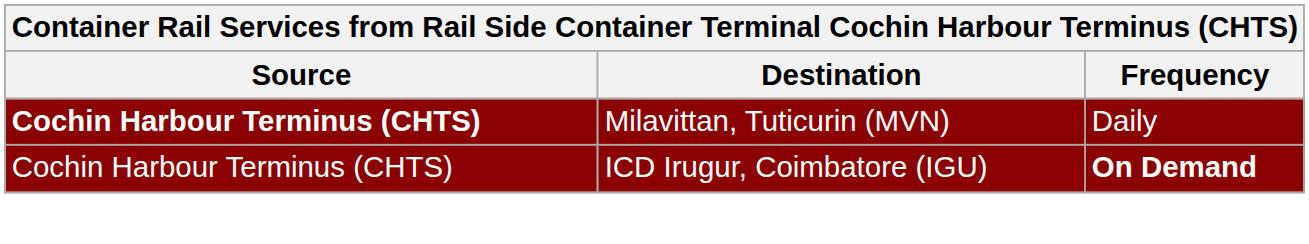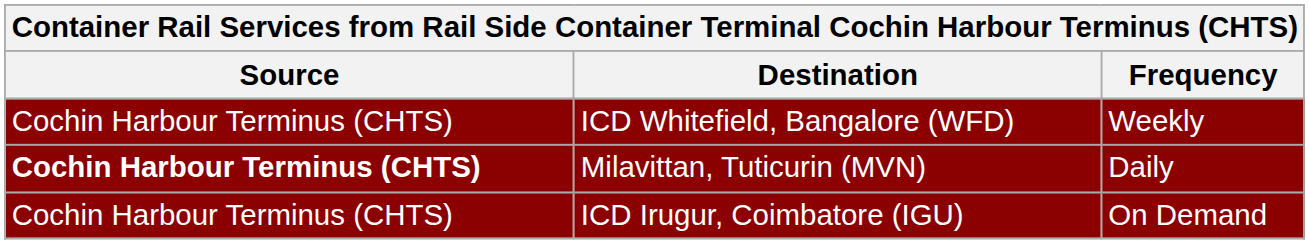 <table class="wikitable" border="1">
 <tr>
 <th colspan="3">Container Rail Services from Rail Side Container Terminal Cochin Harbour Terminus (CHTS)</th>
 </tr>
 <tr>
 <th>Source</th>
 <th>Destination</th>
 <th>Frequency</th>
 </tr>
 <tr style="background: #8B0000; color: white">
+<td>Cochin Harbour Terminus (CHTS)</td>
+<td>ICD Whitefield, Bangalore (WFD)</td>
+<td>Weekly</td>
+</tr>
+<tr style="background: #8B0000; color: white">
 <td><strong>Cochin Harbour Terminus (CHTS)</strong></td>
 <td>Milavittan, Tuticurin (MVN)</td>
 <td>Daily</td>
 </tr>
 <tr style="background: #8B0000; color: white">
 <td>Cochin Harbour Terminus (CHTS)</td>
 <td>ICD Irugur, Coimbatore (IGU)</td>
-<td><strong>On Demand</strong></td>
+<td>On Demand</td>
 </tr>
 </table>
